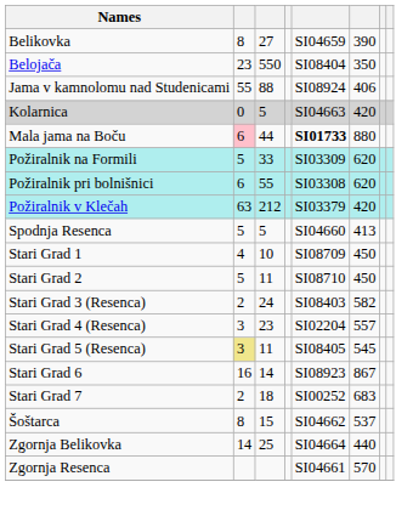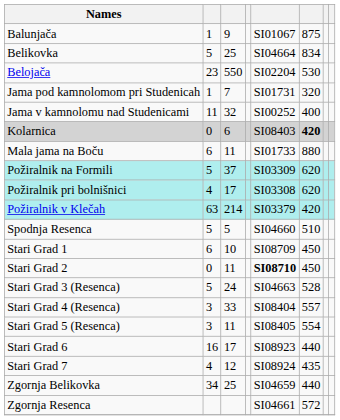 <table class="wikitable sortable sticky-header">
 <tr>
 <th>Names</th>
 <th></th>
 <th></th>
 <th></th>
 <th></th>
 <th></th>
 <th></th>
 <th></th>
 </tr>
 <tr>
+<td>Balunjača</td>
+<td>1</td>
+<td>9</td>
+<td></td>
+<td>SI01067</td>
+<td>875</td>
+<td></td>
+<td></td>
+</tr>
+<tr>
 <td>Belikovka</td>
-<td>8</td>
-<td>27</td>
+<td>5</td>
+<td>25</td>
 <td></td>
-<td>SI04659</td>
-<td>390</td>
+<td>SI04664</td>
+<td>834</td>
 <td></td>
 <td></td>
 </tr>
 <tr>
 <td><a href='#'>Belojača</a></td>
 <td>23</td>
 <td>550</td>
 <td></td>
-<td>SI08404</td>
-<td>350</td>
+<td>SI02204</td>
+<td>530</td>
+<td></td>
+<td></td>
+</tr>
+<tr>
+<td>Jama pod kamnolomom pri Studenicah</td>
+<td>1</td>
+<td>7</td>
+<td></td>
+<td>SI01731</td>
+<td>320</td>
 <td></td>
 <td></td>
 </tr>
 <tr>
 <td>Jama v kamnolomu nad Studenicami</td>
-<td>55</td>
-<td>88</td>
+<td>11</td>
+<td>32</td>
 <td></td>
-<td>SI08924</td>
-<td>406</td>
+<td>SI00252</td>
+<td>400</td>
 <td></td>
 <td></td>
 </tr>
 <tr bgcolor="LightGray">
 <td>Kolarnica</td>
 <td>0</td>
-<td>5</td>
+<td>6</td>
 <td></td>
-<td>SI04663</td>
-<td>420</td>
+<td>SI08403</td>
+<td><strong>420</strong></td>
 <td></td>
 <td></td>
 </tr>
 <tr>
 <td>Mala jama na Boču</td>
-<td style="background: pink;">6</td>
-<td>44</td>
+<td>6</td>
+<td>11</td>
 <td></td>
-<td><strong>SI01733</strong></td>
+<td>SI01733</td>
 <td>880</td>
 <td></td>
 <td></td>
 </tr>
 <tr bgcolor="PaleTurquoise">
 <td>Požiralnik na Formili</td>
 <td>5</td>
-<td>33</td>
+<td>37</td>
 <td></td>
 <td>SI03309</td>
 <td>620</td>
 <td></td>
 <td></td>
 </tr>
 <tr bgcolor="PaleTurquoise">
 <td>Požiralnik pri bolnišnici</td>
-<td>6</td>
-<td>55</td>
+<td>4</td>
+<td>17</td>
 <td></td>
 <td>SI03308</td>
 <td>620</td>
 <td></td>
 <td></td>
 </tr>
 <tr bgcolor="PaleTurquoise">
 <td><a href='#'>Požiralnik v Klečah</a></td>
 <td>63</td>
-<td>212</td>
+<td>214</td>
 <td></td>
 <td>SI03379</td>
 <td>420</td>
 <td></td>
 <td></td>
 </tr>
 <tr>
 <td>Spodnja Resenca</td>
 <td>5</td>
 <td>5</td>
 <td></td>
 <td>SI04660</td>
-<td>413</td>
+<td>510</td>
 <td></td>
 <td></td>
 </tr>
 <tr>
 <td>Stari Grad 1</td>
-<td>4</td>
+<td>6</td>
 <td>10</td>
 <td></td>
 <td>SI08709</td>
 <td>450</td>
 <td></td>
 <td></td>
 </tr>
 <tr>
 <td>Stari Grad 2</td>
-<td>5</td>
+<td>0</td>
 <td>11</td>
 <td></td>
-<td>SI08710</td>
+<td><strong>SI08710</strong></td>
 <td>450</td>
 <td></td>
 <td></td>
 </tr>
 <tr>
 <td>Stari Grad 3 (Resenca)</td>
-<td>2</td>
+<td>5</td>
 <td>24</td>
 <td></td>
-<td>SI08403</td>
-<td>582</td>
+<td>SI04663</td>
+<td>528</td>
 <td></td>
 <td></td>
 </tr>
 <tr>
 <td>Stari Grad 4 (Resenca)</td>
 <td>3</td>
-<td>23</td>
+<td>33</td>
 <td></td>
-<td>SI02204</td>
+<td>SI08404</td>
 <td>557</td>
 <td></td>
 <td></td>
 </tr>
 <tr>
 <td>Stari Grad 5 (Resenca)</td>
-<td style="background: khaki;">3</td>
+<td>3</td>
 <td>11</td>
 <td></td>
 <td>SI08405</td>
-<td>545</td>
+<td>554</td>
 <td></td>
 <td></td>
 </tr>
 <tr>
 <td>Stari Grad 6</td>
 <td>16</td>
-<td>14</td>
+<td>17</td>
 <td></td>
 <td>SI08923</td>
-<td>867</td>
+<td>440</td>
 <td></td>
 <td></td>
 </tr>
 <tr>
 <td>Stari Grad 7</td>
-<td>2</td>
-<td>18</td>
+<td>4</td>
+<td>12</td>
 <td></td>
-<td>SI00252</td>
-<td>683</td>
-<td></td>
-<td></td>
-</tr>
-<tr>
-<td>Šoštarca</td>
-<td>8</td>
-<td>15</td>
-<td></td>
-<td>SI04662</td>
-<td>537</td>
+<td>SI08924</td>
+<td>435</td>
 <td></td>
 <td></td>
 </tr>
 <tr>
 <td>Zgornja Belikovka</td>
-<td>14</td>
+<td>34</td>
 <td>25</td>
 <td></td>
-<td>SI04664</td>
+<td>SI04659</td>
 <td>440</td>
 <td></td>
 <td></td>
 </tr>
 <tr>
 <td>Zgornja Resenca</td>
 <td></td>
 <td></td>
 <td></td>
 <td>SI04661</td>
-<td>570</td>
+<td>572</td>
 <td></td>
 <td></td>
 </tr>
 <tr>
 </tr>
 </table>
